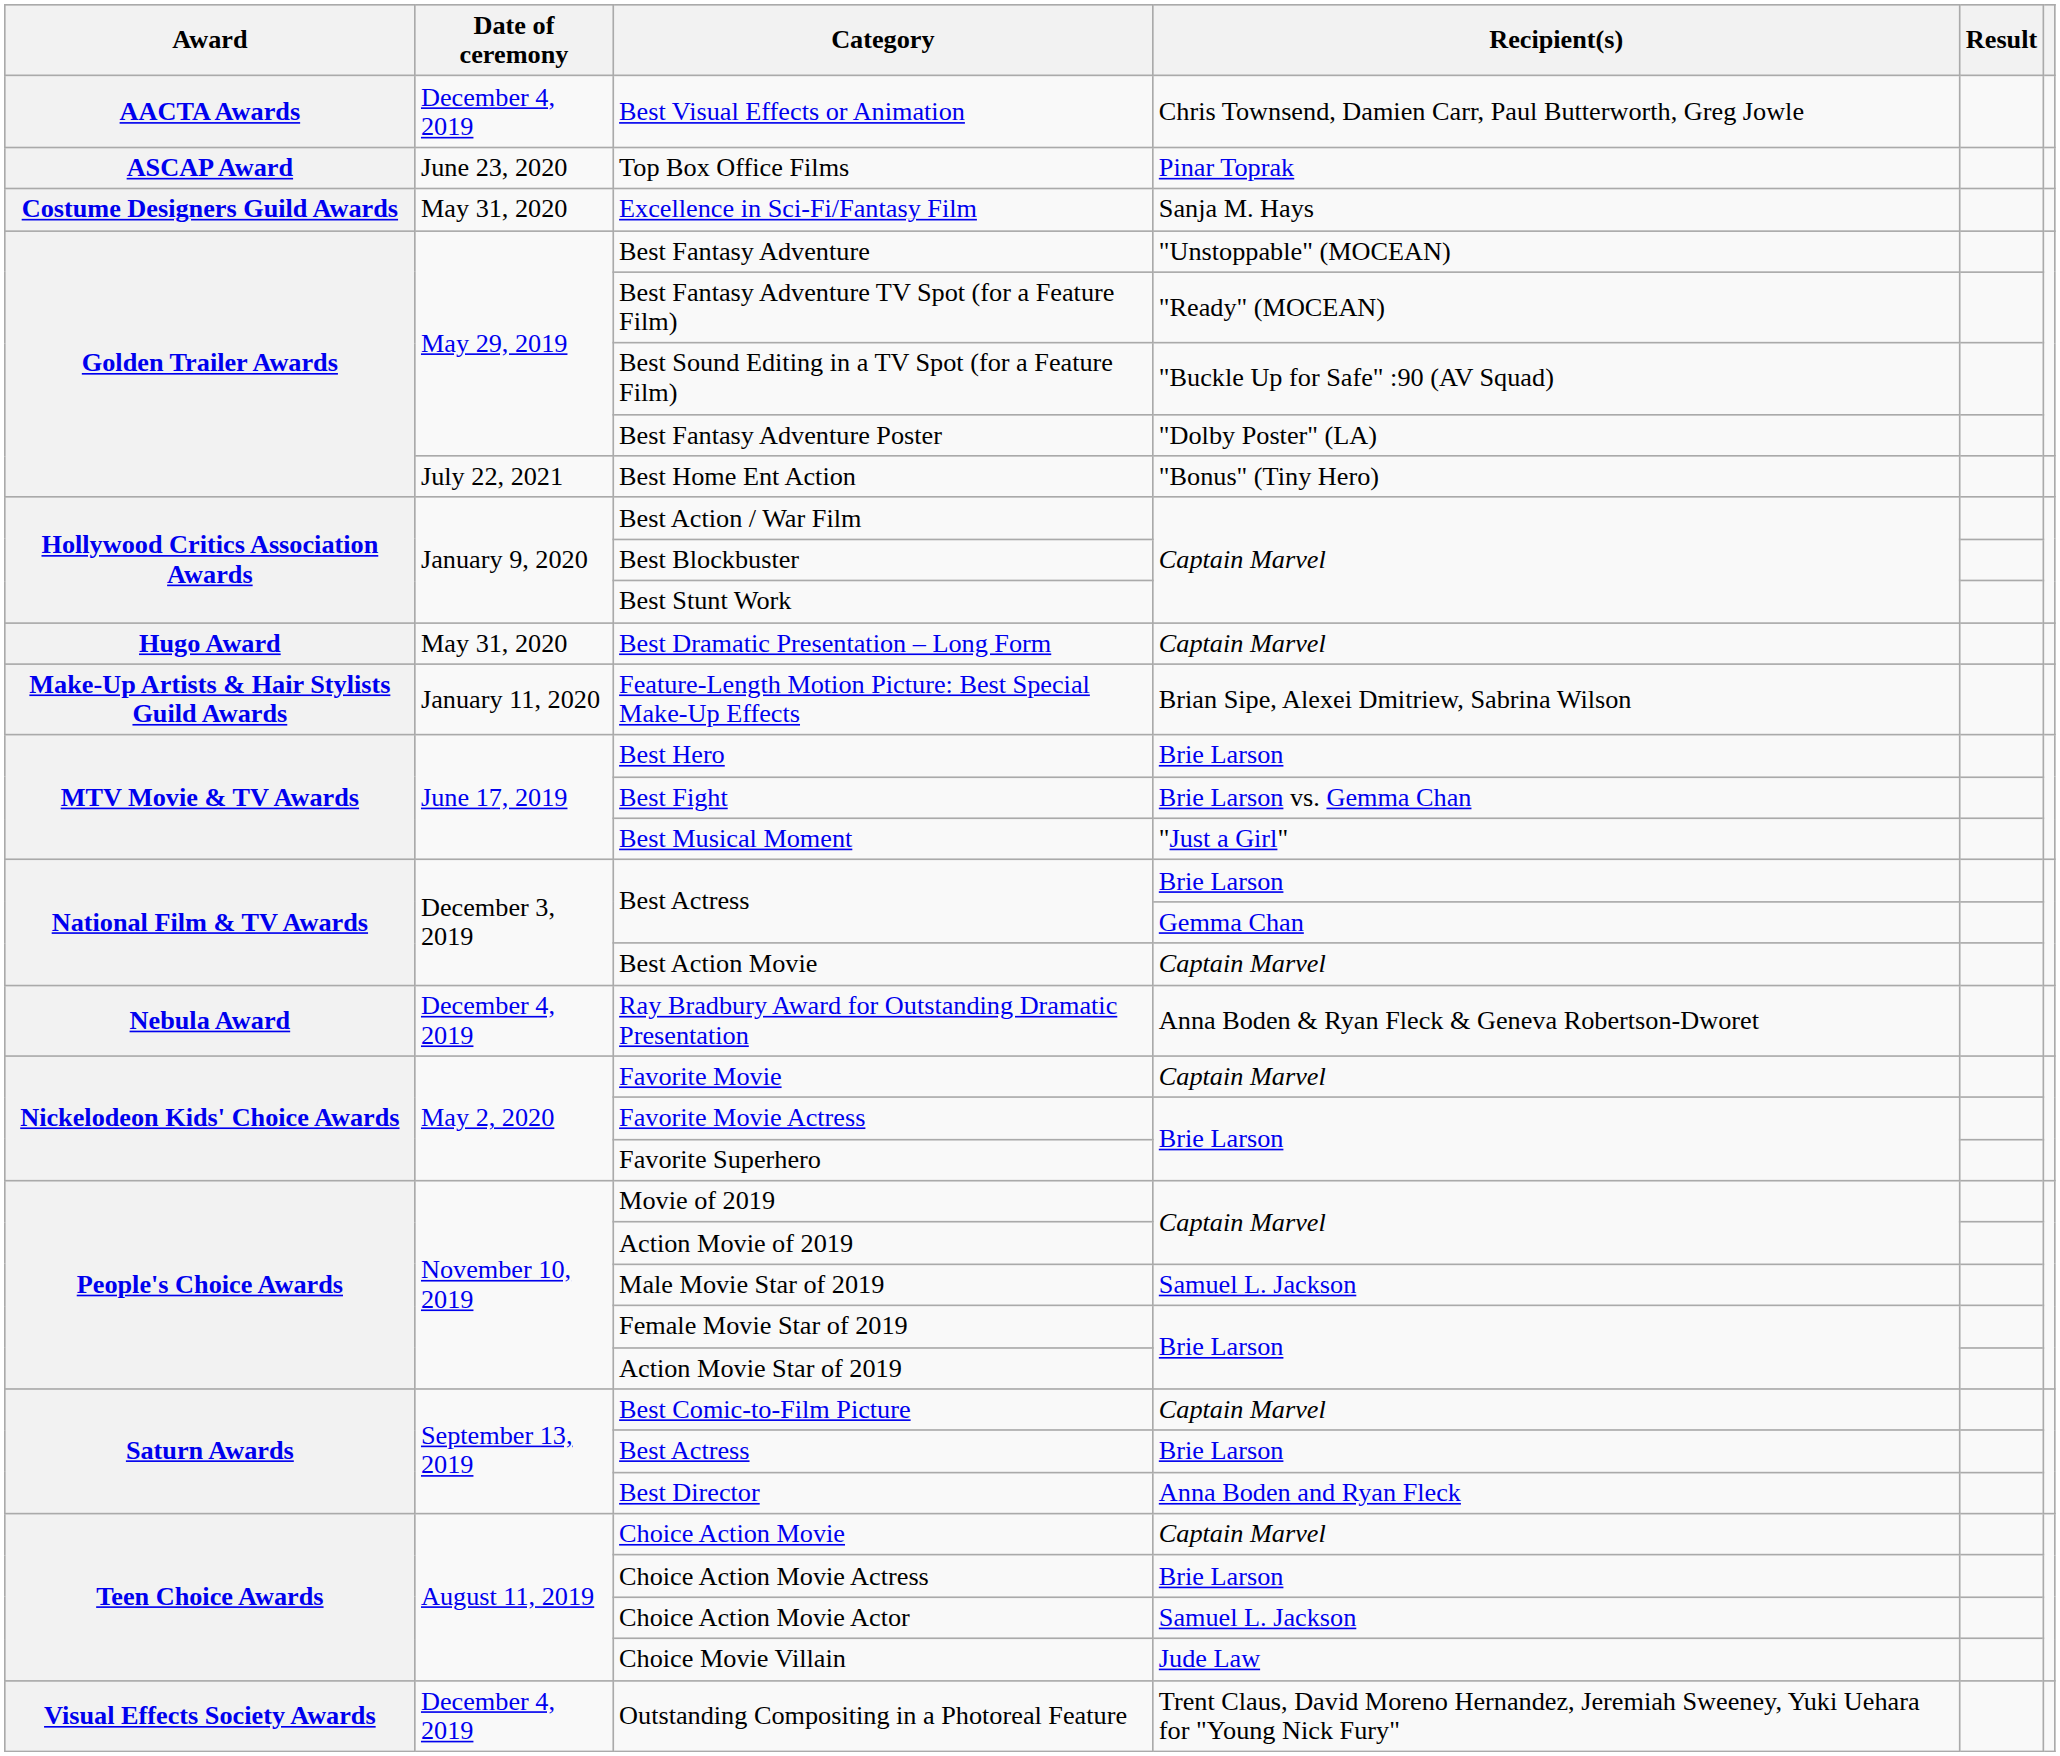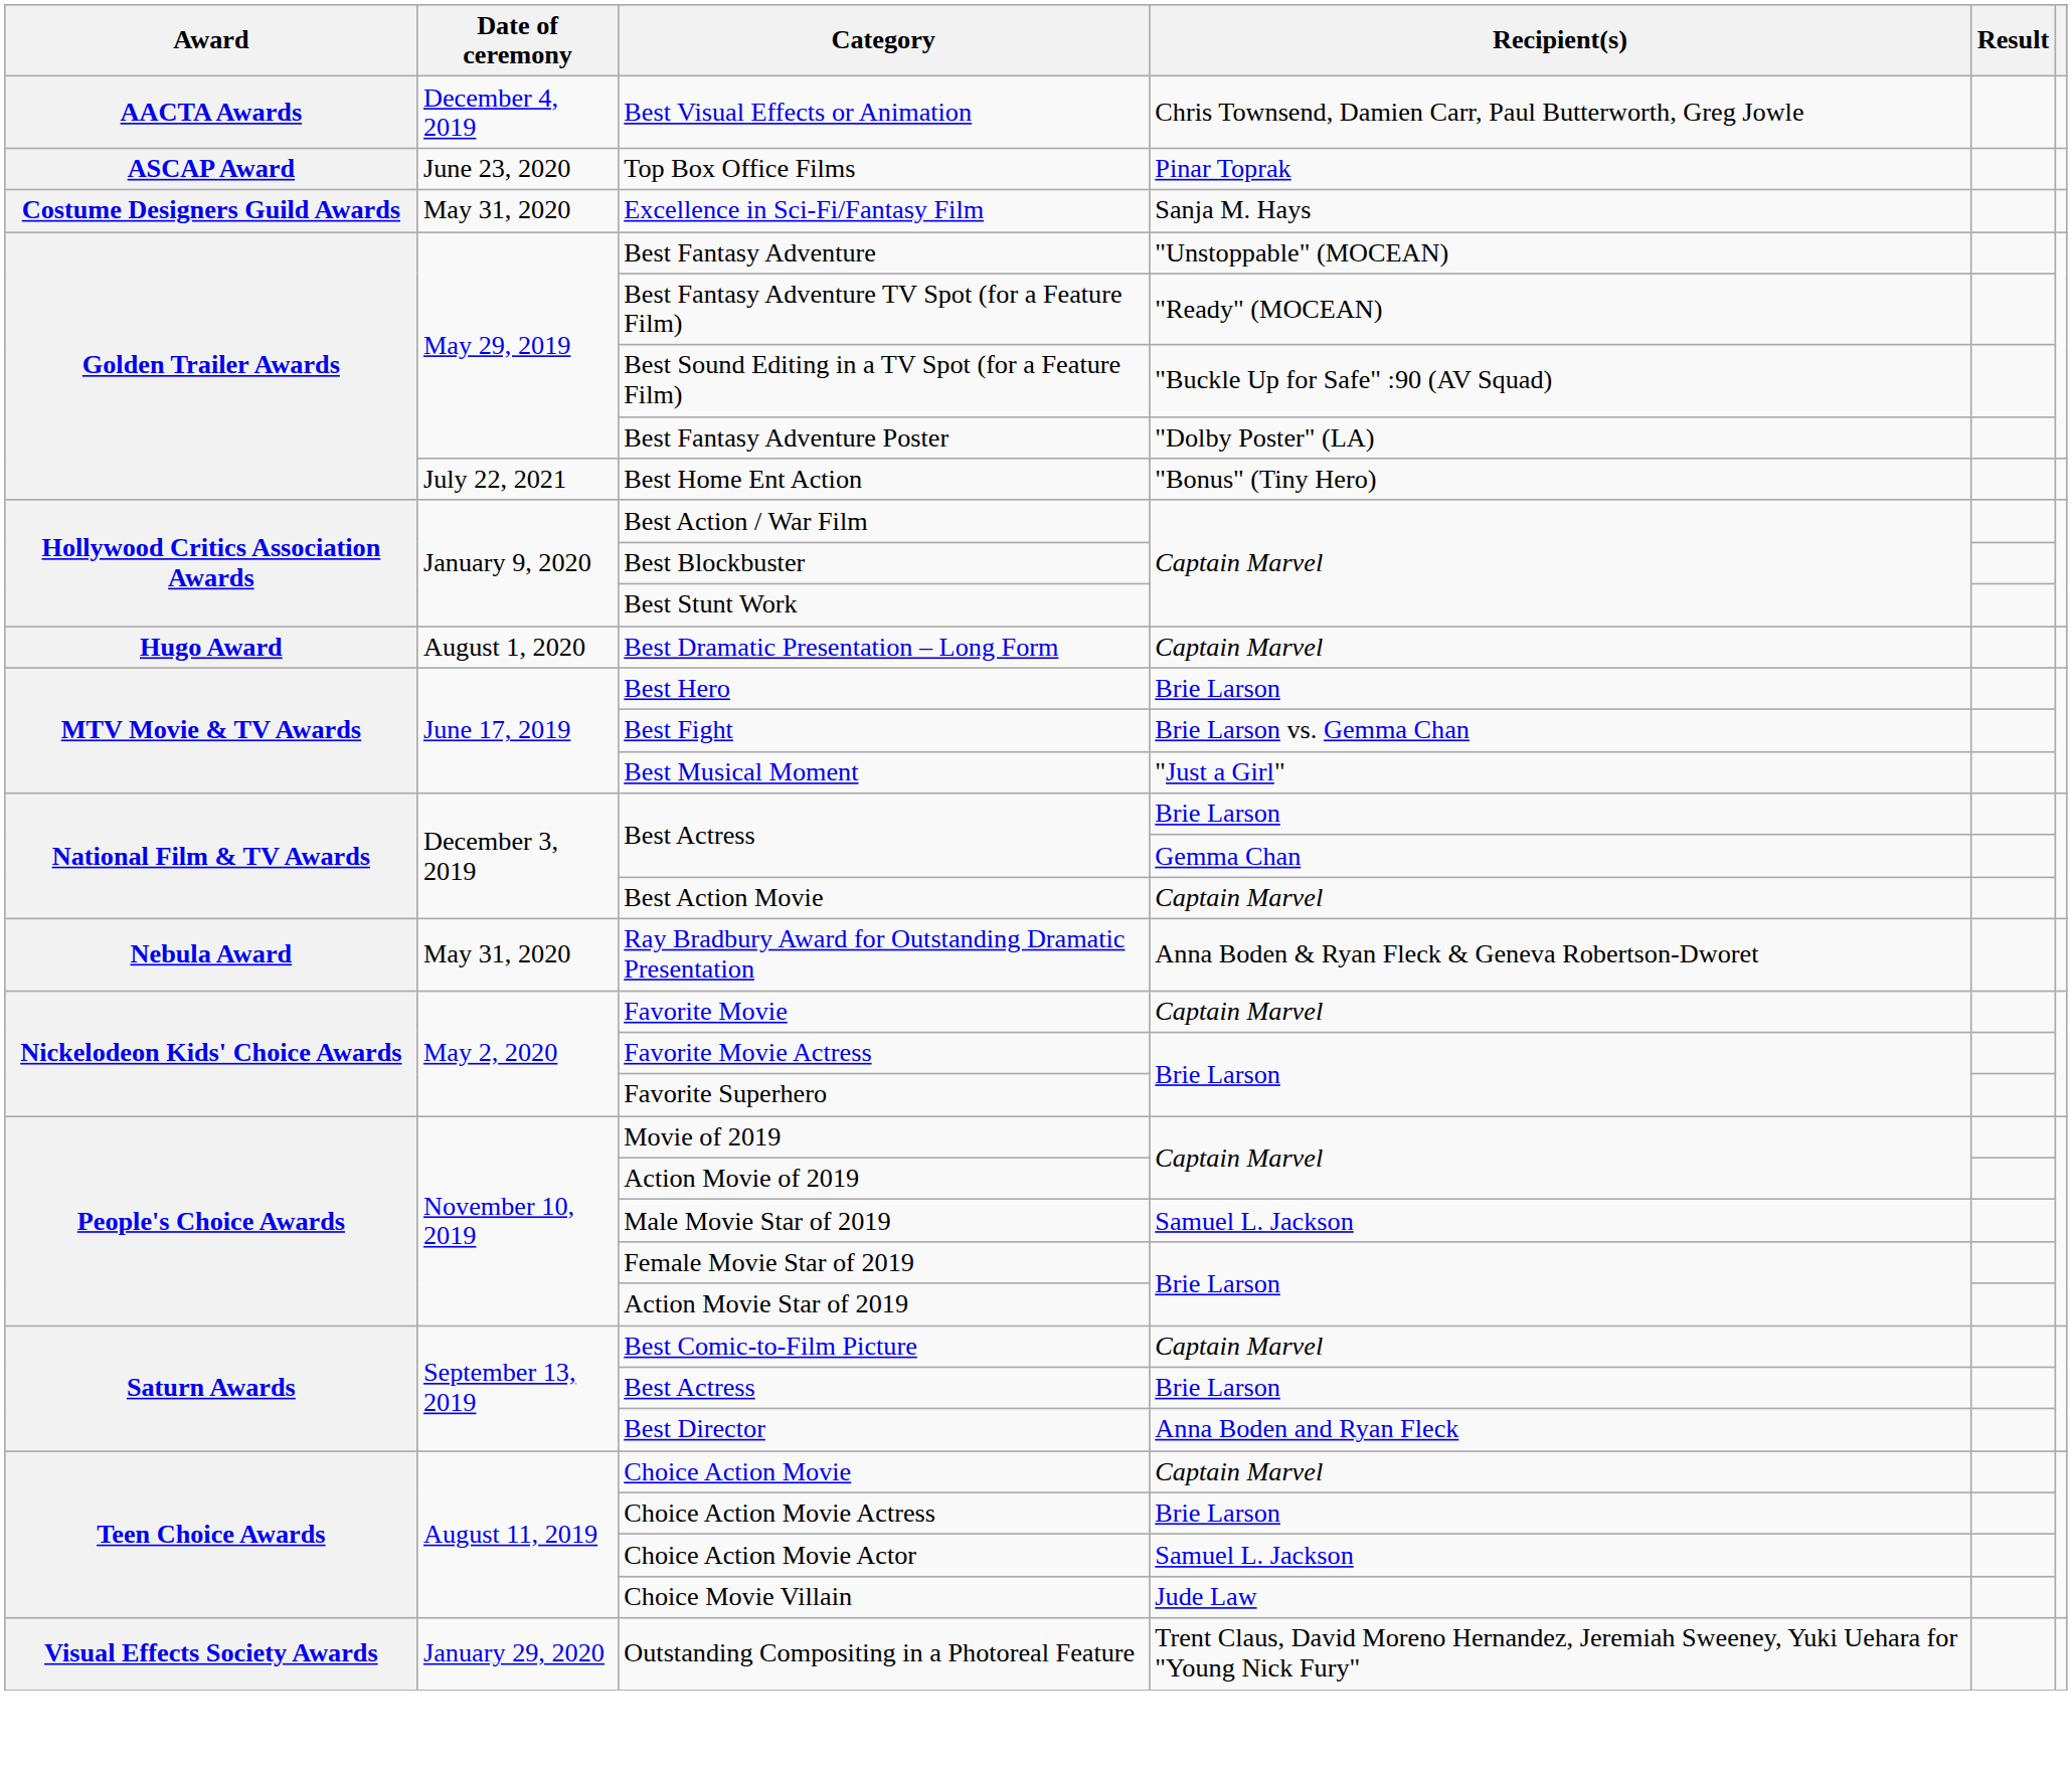 <table class="wikitable sortable plainrowheaders" style="width: 99%">
 <tr>
 <th scope="col" style="width:20%;">Award</th>
 <th scope="col">Date of ceremony</th>
 <th scope="col">Category</th>
 <th scope="col">Recipient(s)</th>
 <th scope="col">Result</th>
 <th scope="col" class="unsortable"></th>
 </tr>
 <tr>
 <th scope="row" style="text-align:center;"><a href='#'>AACTA Awards</a></th>
 <td><a href='#'>December 4, 2019</a></td>
 <td><a href='#'>Best Visual Effects or Animation</a></td>
 <td>Chris Townsend, Damien Carr, Paul Butterworth, Greg Jowle</td>
 <td></td>
 <td style="text-align:center;"><br></td>
 </tr>
 <tr>
 <th scope="row" style="text-align:center;"><a href='#'>ASCAP Award</a></th>
 <td>June 23, 2020</td>
 <td>Top Box Office Films</td>
 <td><a href='#'>Pinar Toprak</a></td>
 <td></td>
 <td scope="row" style="text-align:center;"></td>
 </tr>
 <tr>
 <th scope="row" style="text-align:center;"><a href='#'>Costume Designers Guild Awards</a></th>
 <td>May 31, 2020</td>
 <td><a href='#'>Excellence in Sci-Fi/Fantasy Film</a></td>
 <td>Sanja M. Hays</td>
 <td></td>
 <td scope="row" style="text-align:center;"></td>
 </tr>
 <tr>
 <th scope="row" rowspan="5" style="text-align:center;"><a href='#'>Golden Trailer Awards</a></th>
 <td rowspan="4"><a href='#'>May 29, 2019</a></td>
 <td>Best Fantasy Adventure</td>
 <td>"Unstoppable" (MOCEAN)</td>
 <td></td>
 <td style="text-align:center;" rowspan="4"><br></td>
 </tr>
 <tr>
 <td>Best Fantasy Adventure TV Spot (for a Feature Film)</td>
 <td>"Ready" (MOCEAN)</td>
 <td></td>
 </tr>
 <tr>
 <td>Best Sound Editing in a TV Spot (for a Feature Film)</td>
 <td>"Buckle Up for Safe" :90 (AV Squad)</td>
 <td></td>
 </tr>
 <tr>
 <td>Best Fantasy Adventure Poster</td>
 <td>"Dolby Poster" (LA)</td>
 <td></td>
 </tr>
 <tr>
 <td>July 22, 2021</td>
 <td>Best Home Ent Action</td>
 <td>"Bonus" (Tiny Hero)</td>
 <td></td>
 <td style="text-align: center;"></td>
 </tr>
 <tr>
 <th scope="row" rowspan="3" style="text-align:center;"><a href='#'>Hollywood Critics Association Awards</a></th>
 <td rowspan="3">January 9, 2020</td>
 <td>Best Action / War Film</td>
 <td rowspan="3"><em>Captain Marvel</em></td>
 <td></td>
 <td style="text-align:center;" rowspan="3"></td>
 </tr>
 <tr>
 <td>Best Blockbuster</td>
 <td></td>
 </tr>
 <tr>
 <td>Best Stunt Work</td>
 <td></td>
 </tr>
 <tr>
 <th scope="row" style="text-align:center;"><a href='#'>Hugo Award</a></th>
-<td>May 31, 2020</td>
+<td>August 1, 2020</td>
 <td><a href='#'>Best Dramatic Presentation – Long Form</a></td>
 <td><em>Captain Marvel</em></td>
-<td></td>
-<td style="text-align:center;"></td>
-</tr>
-<tr>
-<th scope="row" style="text-align:center;"><a href='#'>Make-Up Artists & Hair Stylists Guild Awards</a></th>
-<td>January 11, 2020</td>
-<td><a href='#'>Feature-Length Motion Picture: Best Special Make-Up Effects</a></td>
-<td>Brian Sipe, Alexei Dmitriew, Sabrina Wilson</td>
 <td></td>
 <td style="text-align:center;"></td>
 </tr>
 <tr>
 <th scope="row" rowspan="3" style="text-align:center;"><a href='#'>MTV Movie & TV Awards</a></th>
 <td rowspan="3"><a href='#'>June 17, 2019</a></td>
 <td><a href='#'>Best Hero</a></td>
 <td><a href='#'>Brie Larson</a></td>
 <td></td>
 <td style="text-align:center;" rowspan="3"></td>
 </tr>
 <tr>
 <td><a href='#'>Best Fight</a></td>
 <td><a href='#'>Brie Larson</a> vs. <a href='#'>Gemma Chan</a></td>
 <td></td>
 </tr>
 <tr>
 <td><a href='#'>Best Musical Moment</a></td>
 <td>"<a href='#'>Just a Girl</a>"</td>
 <td></td>
 </tr>
 <tr>
 <th scope="row" rowspan="3" style="text-align:center;"><a href='#'>National Film & TV Awards</a></th>
 <td rowspan="3">December 3, 2019</td>
 <td rowspan="2">Best Actress</td>
 <td><a href='#'>Brie Larson</a></td>
 <td></td>
 <td style="text-align:center;" rowspan="3"></td>
 </tr>
 <tr>
 <td><a href='#'>Gemma Chan</a></td>
 <td></td>
 </tr>
 <tr>
 <td>Best Action Movie</td>
 <td><em>Captain Marvel</em></td>
 <td></td>
 </tr>
 <tr>
 <th scope="row" style="text-align:center;"><a href='#'>Nebula Award</a></th>
-<td><a href='#'>December 4, 2019</a></td>
+<td>May 31, 2020</td>
 <td><a href='#'>Ray Bradbury Award for Outstanding Dramatic Presentation</a></td>
 <td>Anna Boden & Ryan Fleck & Geneva Robertson-Dworet</td>
 <td></td>
 <td scope="row" style="text-align:center;"></td>
 </tr>
 <tr>
 <th scope="row" rowspan="3" style="text-align:center;"><a href='#'>Nickelodeon Kids' Choice Awards</a></th>
 <td rowspan="3"><a href='#'>May 2, 2020</a></td>
 <td><a href='#'>Favorite Movie</a></td>
 <td><em>Captain Marvel</em></td>
 <td></td>
 <td rowspan="3" style="text-align:center;"></td>
 </tr>
 <tr>
 <td><a href='#'>Favorite Movie Actress</a></td>
 <td rowspan="2"><a href='#'>Brie Larson</a></td>
 <td></td>
 </tr>
 <tr>
 <td>Favorite Superhero</td>
 <td></td>
 </tr>
 <tr>
 <th scope="row" rowspan="5" style="text-align:center;"><a href='#'>People's Choice Awards</a></th>
 <td rowspan="5"><a href='#'>November 10, 2019</a></td>
 <td>Movie of 2019</td>
 <td rowspan="2"><em>Captain Marvel</em></td>
 <td></td>
 <td style="text-align:center;" rowspan="5"></td>
 </tr>
 <tr>
 <td>Action Movie of 2019</td>
 <td></td>
 </tr>
 <tr>
 <td>Male Movie Star of 2019</td>
 <td><a href='#'>Samuel L. Jackson</a></td>
 <td></td>
 </tr>
 <tr>
 <td>Female Movie Star of 2019</td>
 <td rowspan="2"><a href='#'>Brie Larson</a></td>
 <td></td>
 </tr>
 <tr>
 <td>Action Movie Star of 2019</td>
 <td></td>
 </tr>
 <tr>
 <th scope="row" rowspan="3" style="text-align:center;"><a href='#'>Saturn Awards</a></th>
 <td rowspan="3"><a href='#'>September 13, 2019</a></td>
 <td><a href='#'>Best Comic-to-Film Picture</a></td>
 <td><em>Captain Marvel</em></td>
 <td></td>
 <td style="text-align:center;" rowspan="3"></td>
 </tr>
 <tr>
 <td><a href='#'>Best Actress</a></td>
 <td><a href='#'>Brie Larson</a></td>
 <td></td>
 </tr>
 <tr>
 <td><a href='#'>Best Director</a></td>
 <td><a href='#'>Anna Boden and Ryan Fleck</a></td>
 <td></td>
 </tr>
 <tr>
 <th scope="row" rowspan="4" style="text-align:center;"><a href='#'>Teen Choice Awards</a></th>
 <td rowspan="4"><a href='#'>August 11, 2019</a></td>
 <td><a href='#'>Choice Action Movie</a></td>
 <td><em>Captain Marvel</em></td>
 <td></td>
 <td style="text-align:center;" rowspan="4"></td>
 </tr>
 <tr>
 <td>Choice Action Movie Actress</td>
 <td><a href='#'>Brie Larson</a></td>
 <td></td>
 </tr>
 <tr>
 <td>Choice Action Movie Actor</td>
 <td><a href='#'>Samuel L. Jackson</a></td>
 <td></td>
 </tr>
 <tr>
 <td>Choice Movie Villain</td>
 <td><a href='#'>Jude Law</a></td>
 <td></td>
 </tr>
 <tr>
 <th scope="row" style="text-align:center;"><a href='#'>Visual Effects Society Awards</a></th>
-<td><a href='#'>December 4, 2019</a></td>
+<td><a href='#'>January 29, 2020</a></td>
 <td>Outstanding Compositing in a Photoreal Feature</td>
 <td>Trent Claus, David Moreno Hernandez, Jeremiah Sweeney, Yuki Uehara for "Young Nick Fury"</td>
 <td></td>
 <td scope="row" style="text-align:center;"></td>
 </tr>
 </table>
